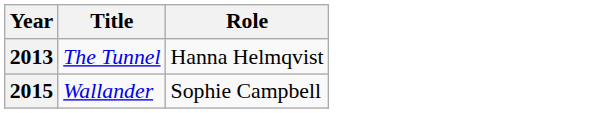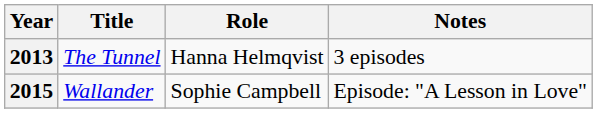 <table class="wikitable plainrowheaders sortable">
 <tr>
 <th scope="col">Year</th>
 <th scope="col">Title</th>
 <th scope="col">Role</th>
+<th scope="col" class="unsortable">Notes</th>
 </tr>
 <tr>
 <th scope="row">2013</th>
 <td><em><a href='#'>The Tunnel</a></em></td>
 <td>Hanna Helmqvist</td>
+<td>3 episodes</td>
 </tr>
 <tr>
 <th scope="row">2015</th>
 <td><em><a href='#'>Wallander</a></em></td>
 <td>Sophie Campbell</td>
+<td>Episode: "A Lesson in Love"</td>
 </tr>
 </table>
